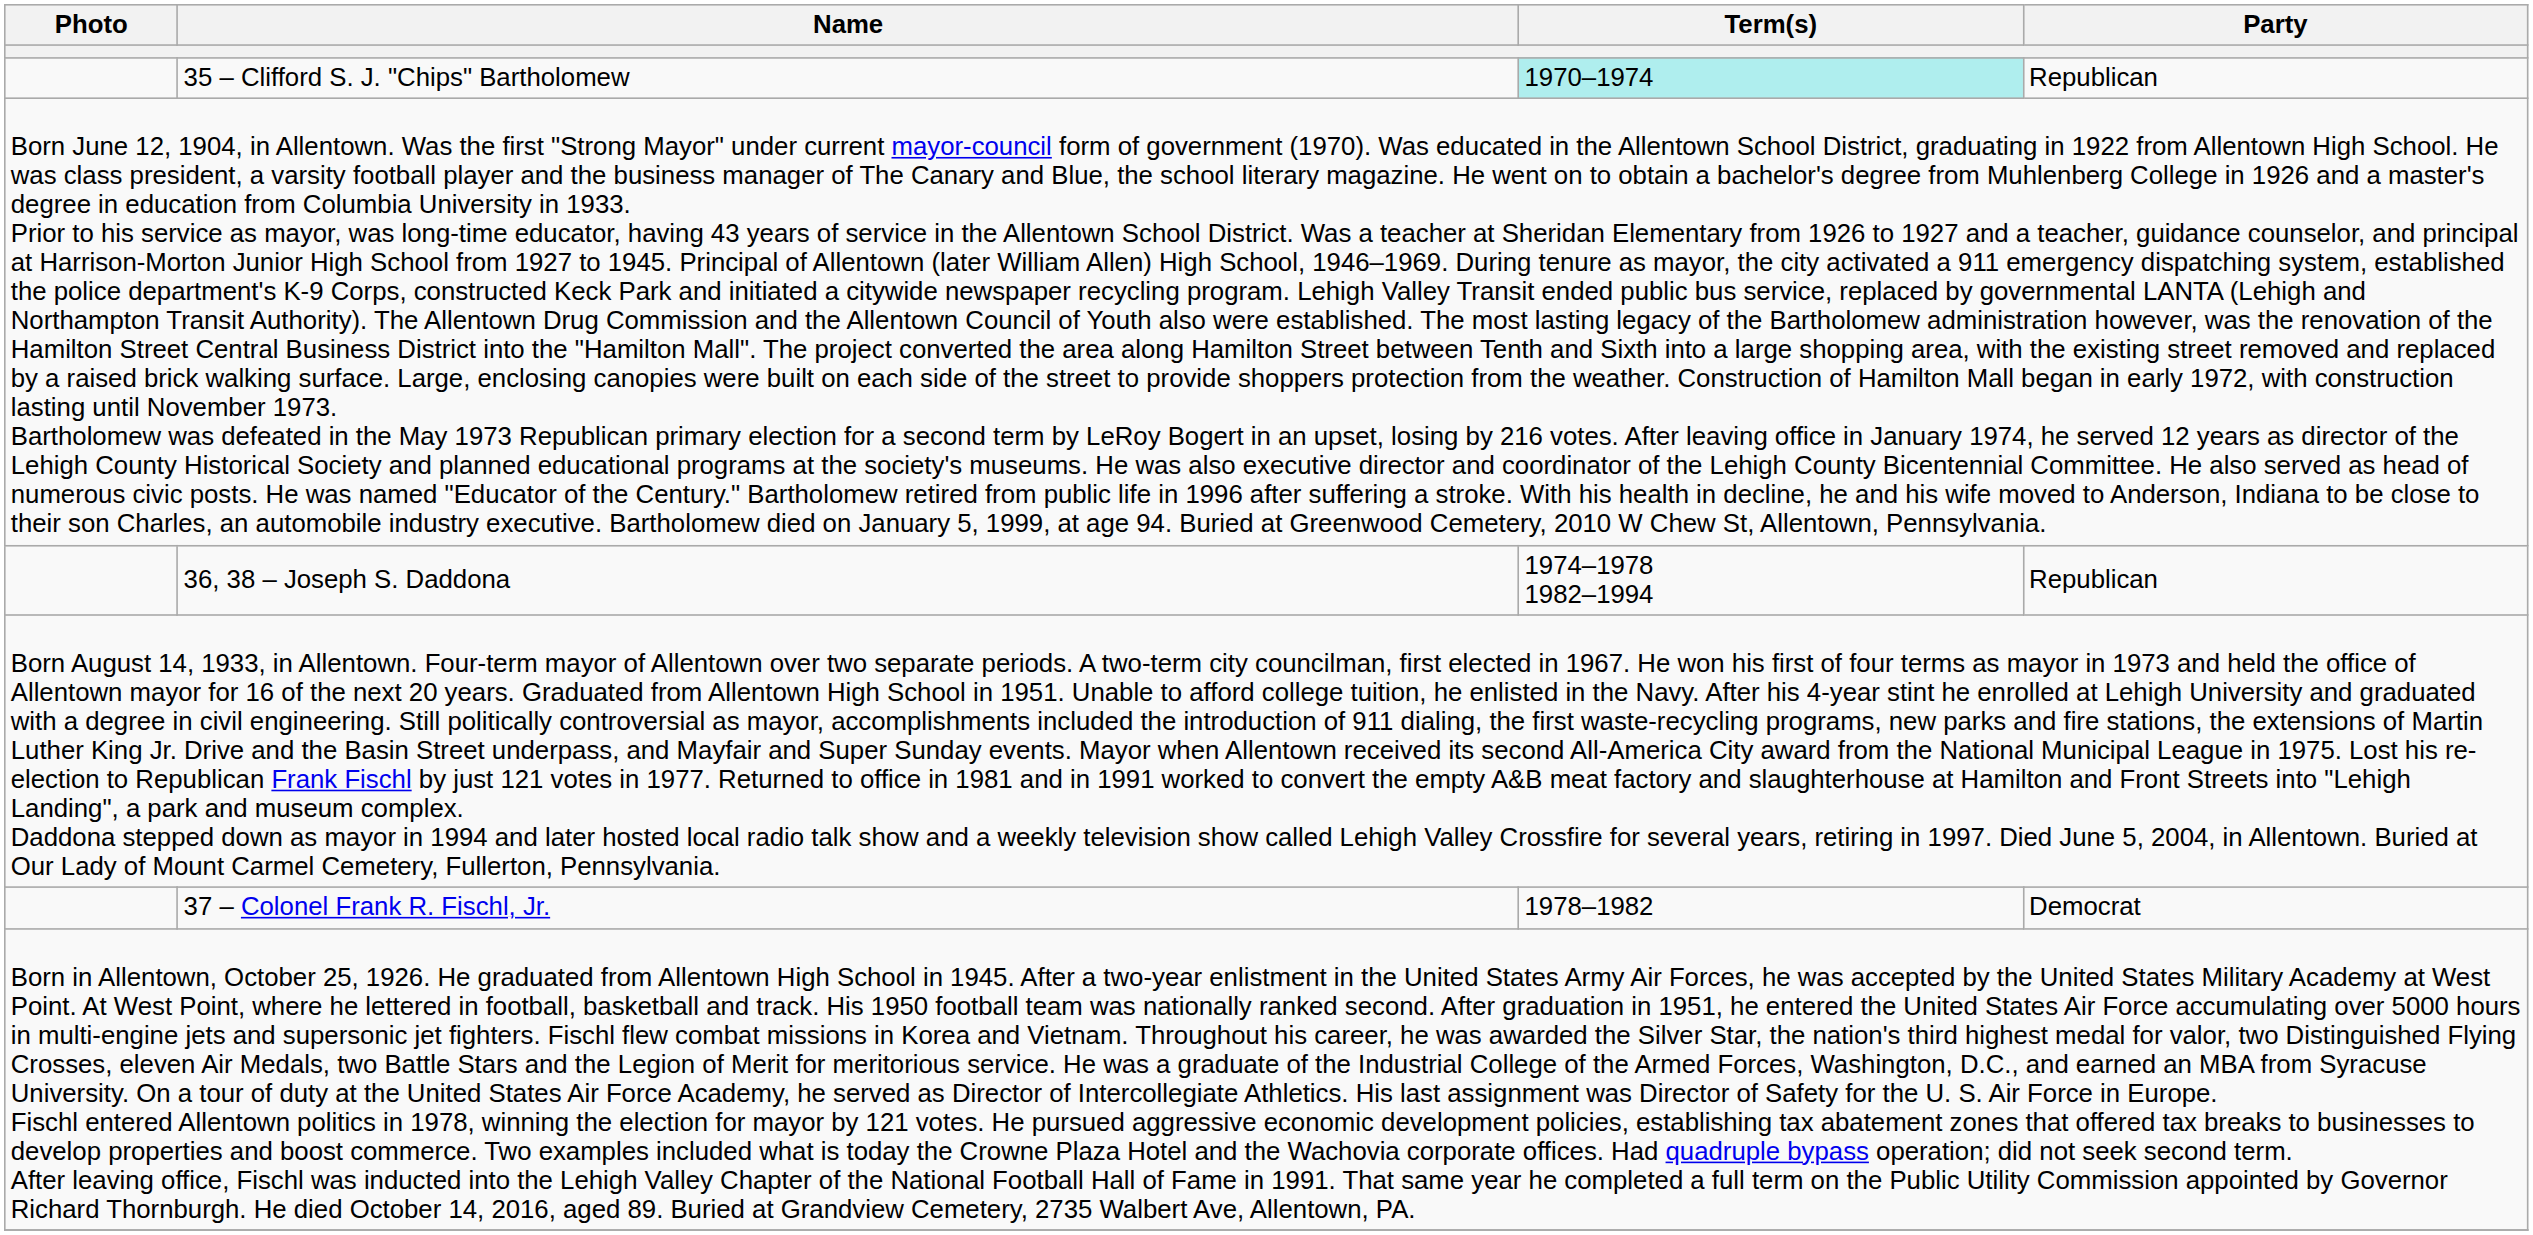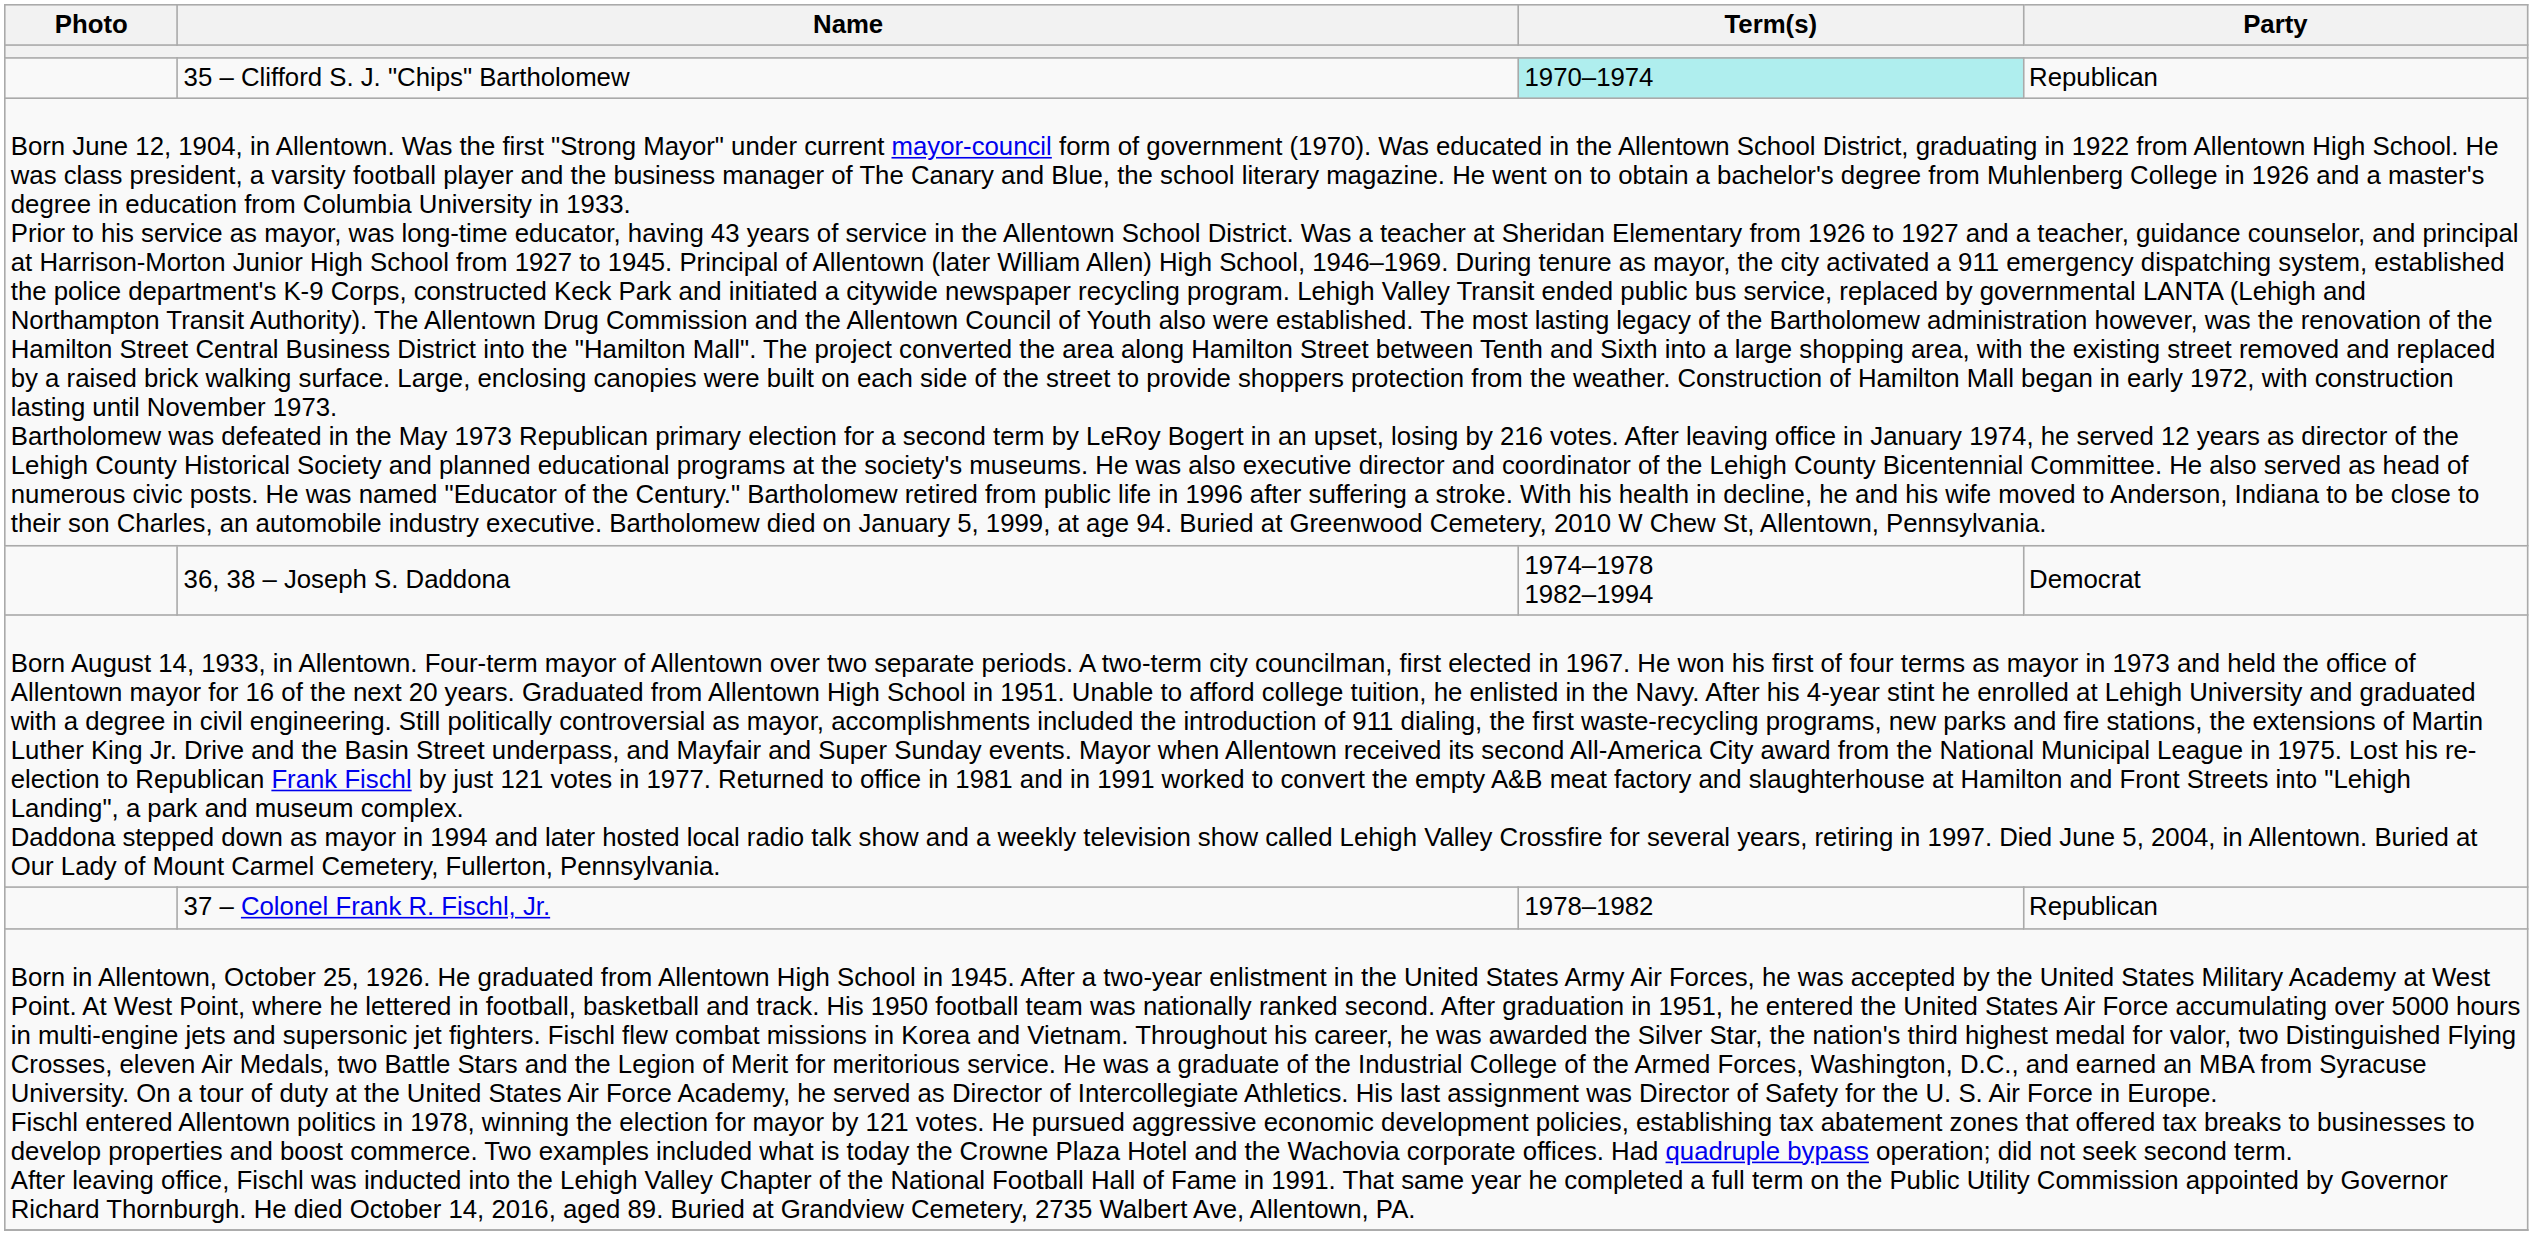 <table class="wikitable">
 <tr>
 <th scope="col" width="100px">Photo</th>
 <th>Name</th>
 <th scope="col" width="20%">Term(s)</th>
 <th scope="col" width="20%">Party</th>
 </tr>
 <tr>
 <th colspan="4"></th>
 </tr>
 <tr>
 <td></td>
 <td>35 – Clifford S. J. "Chips" Bartholomew</td>
 <td style="background: paleturquoise;">1970–1974</td>
 <td>Republican</td>
 </tr>
 <tr>
 <td colspan="4"><br>Born June 12, 1904, in Allentown.  Was the first "Strong Mayor" under current <a href='#'>mayor-council</a> form of government (1970).  Was educated in the Allentown School District, graduating in 1922 from Allentown High School.  He was class president, a varsity football player and the business manager of The Canary and Blue, the school literary magazine.  He went on to obtain a bachelor's degree from Muhlenberg College in 1926 and a master's degree in education from Columbia University in 1933.<br>Prior to his service as mayor, was long-time educator, having 43 years of service in the Allentown School District.  Was a teacher at Sheridan Elementary from 1926 to 1927 and a teacher, guidance counselor, and principal at Harrison-Morton Junior High School from 1927 to 1945. Principal of Allentown (later William Allen) High School, 1946–1969.  During tenure as mayor, the city activated a 911 emergency dispatching system, established the police department's K-9 Corps, constructed Keck Park and initiated a citywide newspaper recycling program. Lehigh Valley Transit ended public bus service, replaced by governmental LANTA (Lehigh and Northampton Transit Authority). The Allentown Drug Commission and the Allentown Council of Youth also were established.   The most lasting legacy of the Bartholomew administration however, was the renovation of the Hamilton Street Central Business District into the "Hamilton Mall".  The project converted the area along Hamilton Street between Tenth and Sixth into a large shopping area, with the existing street removed and replaced by a raised brick walking surface. Large, enclosing canopies were built on each side of the street to provide shoppers protection from the weather. Construction of Hamilton Mall began in early 1972, with construction lasting until November 1973.<br>Bartholomew was defeated in the May 1973 Republican primary election for a second term by LeRoy Bogert in an upset, losing by 216 votes.  After leaving office in January 1974, he served 12 years as director of the Lehigh County Historical Society and planned educational programs at the society's museums. He was also executive director and coordinator of the Lehigh County Bicentennial Committee. He also served as head of numerous civic posts.  He was named "Educator of the Century."  Bartholomew retired from public life in 1996 after suffering a stroke.  With his health in decline, he and his wife moved to Anderson, Indiana to be close to their son Charles, an automobile industry executive. Bartholomew died on January 5, 1999, at age 94. Buried at Greenwood Cemetery, 2010 W Chew St, Allentown, Pennsylvania.</td>
 </tr>
 <tr>
 <td></td>
 <td>36, 38 – Joseph S. Daddona</td>
 <td>1974–1978<br>1982–1994</td>
-<td>Republican</td>
+<td>Democrat</td>
 </tr>
 <tr>
 <td colspan="4"><br>Born August 14, 1933, in Allentown.  Four-term mayor of Allentown over two separate periods. A two-term city councilman, first elected in 1967.  He won his first of four terms as mayor in 1973 and held the office of Allentown mayor for 16 of the next 20 years.  Graduated from Allentown High School in 1951. Unable to afford college tuition, he enlisted in the Navy. After his 4-year stint he enrolled at Lehigh University and graduated with a degree in civil engineering. Still politically controversial as mayor, accomplishments included the introduction of 911 dialing, the first waste-recycling programs, new parks and fire stations, the extensions of Martin Luther King Jr. Drive and the Basin Street underpass, and Mayfair and Super Sunday events.  Mayor when Allentown received its second All-America City award from the National Municipal League in 1975. Lost his re-election to Republican <a href='#'>Frank Fischl</a> by just 121 votes in 1977.  Returned to office in 1981 and  in 1991 worked to convert the empty A&B meat factory and slaughterhouse  at Hamilton and Front Streets into "Lehigh Landing", a park and museum complex.<br>Daddona stepped down as mayor in 1994 and later hosted local radio talk show and a weekly television show called Lehigh Valley Crossfire for several years, retiring in 1997.  Died June 5, 2004, in Allentown. Buried at Our Lady of Mount Carmel Cemetery, Fullerton, Pennsylvania.</td>
 </tr>
 <tr>
 <td></td>
 <td>37 – <a href='#'>Colonel Frank R. Fischl, Jr.</a></td>
 <td>1978–1982</td>
-<td>Democrat</td>
+<td>Republican</td>
 </tr>
 <tr>
 <td colspan="4"><br>Born in Allentown, October 25, 1926. He graduated from Allentown High School in 1945. After a two-year enlistment in the United States Army Air Forces, he was accepted by the United States Military Academy at West Point.  At West Point, where he lettered in football, basketball and track. His 1950 football team was nationally ranked second. After graduation in 1951, he entered the United States Air Force accumulating over 5000 hours in multi-engine jets and supersonic jet fighters. Fischl flew combat missions in Korea and Vietnam. Throughout his career, he was awarded the Silver Star, the nation's third highest medal for valor, two Distinguished Flying Crosses, eleven Air Medals, two Battle Stars and the Legion of Merit for meritorious service.  He was a graduate of the Industrial College of the Armed Forces, Washington, D.C., and earned an MBA from Syracuse University. On a tour of duty at the United States Air Force Academy, he served as Director of Intercollegiate Athletics. His last assignment was Director of Safety for the U. S. Air Force in Europe.<br>Fischl entered Allentown politics in 1978, winning the election for mayor by 121 votes. He pursued aggressive economic development policies, establishing tax abatement zones that offered tax breaks to businesses to develop properties and boost commerce. Two examples included what is today the Crowne Plaza Hotel and the Wachovia corporate offices. Had <a href='#'>quadruple bypass</a> operation; did not seek second term.<br>After leaving office, Fischl was inducted into the Lehigh Valley Chapter of the National Football Hall of Fame in 1991. That same year he completed a full term on the Public Utility Commission appointed by Governor Richard Thornburgh. He died October 14, 2016, aged 89. Buried at Grandview Cemetery, 2735 Walbert Ave, Allentown, PA.</td>
 </tr>
 <tr>
 </tr>
 </table>
